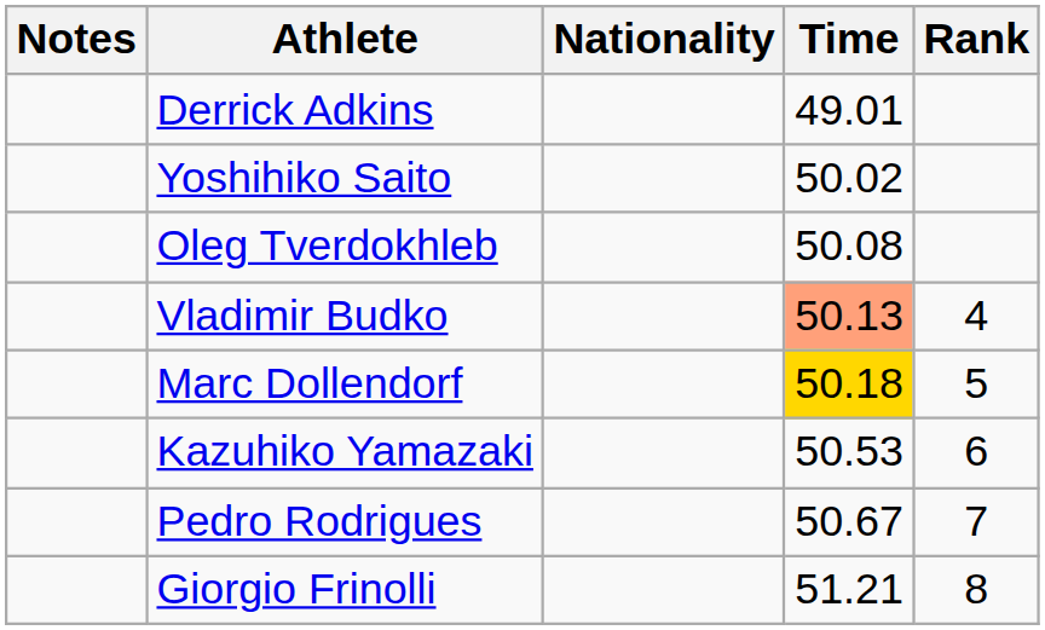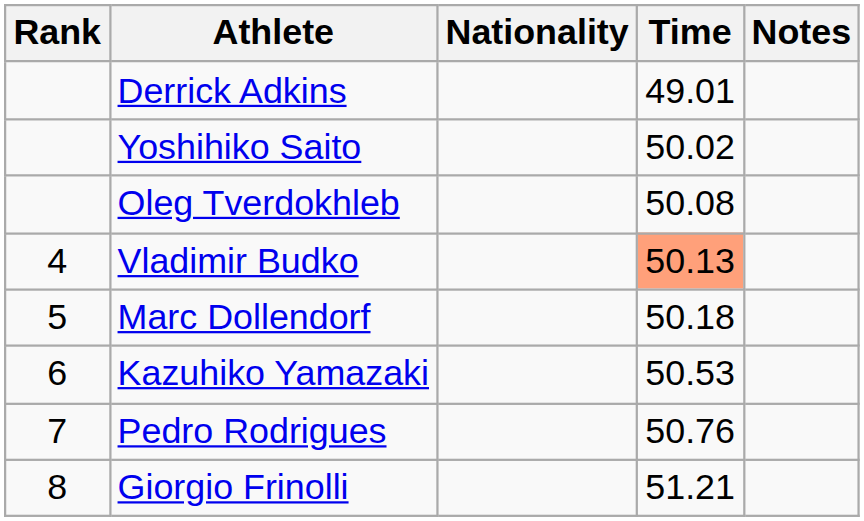 <table class="wikitable sortable" style="text-align:center">
 <tr>
-<th>Notes</th>
+<th>Rank</th>
 <th>Athlete</th>
 <th>Nationality</th>
 <th>Time</th>
-<th>Rank</th>
+<th>Notes</th>
 </tr>
 <tr>
 <td></td>
 <td align=left><a href='#'>Derrick Adkins</a></td>
 <td align=left></td>
 <td>49.01</td>
 <td></td>
 </tr>
 <tr>
 <td></td>
 <td align=left><a href='#'>Yoshihiko Saito</a></td>
 <td align=left></td>
 <td>50.02</td>
 <td></td>
 </tr>
 <tr>
 <td></td>
 <td align=left><a href='#'>Oleg Tverdokhleb</a></td>
 <td align=left></td>
 <td>50.08</td>
 <td></td>
 </tr>
 <tr>
-<td></td>
+<td>4</td>
 <td align=left><a href='#'>Vladimir Budko</a></td>
 <td align=left></td>
 <td style="background: lightsalmon;">50.13</td>
-<td>4</td>
+<td></td>
 </tr>
 <tr>
-<td></td>
+<td>5</td>
 <td align=left><a href='#'>Marc Dollendorf</a></td>
 <td align=left></td>
-<td style="background: gold;">50.18</td>
-<td>5</td>
+<td>50.18</td>
+<td></td>
 </tr>
 <tr>
-<td></td>
+<td>6</td>
 <td align=left><a href='#'>Kazuhiko Yamazaki</a></td>
 <td align=left></td>
 <td>50.53</td>
-<td>6</td>
+<td></td>
 </tr>
 <tr>
-<td></td>
+<td>7</td>
 <td align=left><a href='#'>Pedro Rodrigues</a></td>
 <td align=left></td>
-<td>50.67</td>
-<td>7</td>
+<td>50.76</td>
+<td></td>
 </tr>
 <tr>
-<td></td>
+<td>8</td>
 <td align=left><a href='#'>Giorgio Frinolli</a></td>
 <td align=left></td>
 <td>51.21</td>
-<td>8</td>
+<td></td>
 </tr>
 </table>
